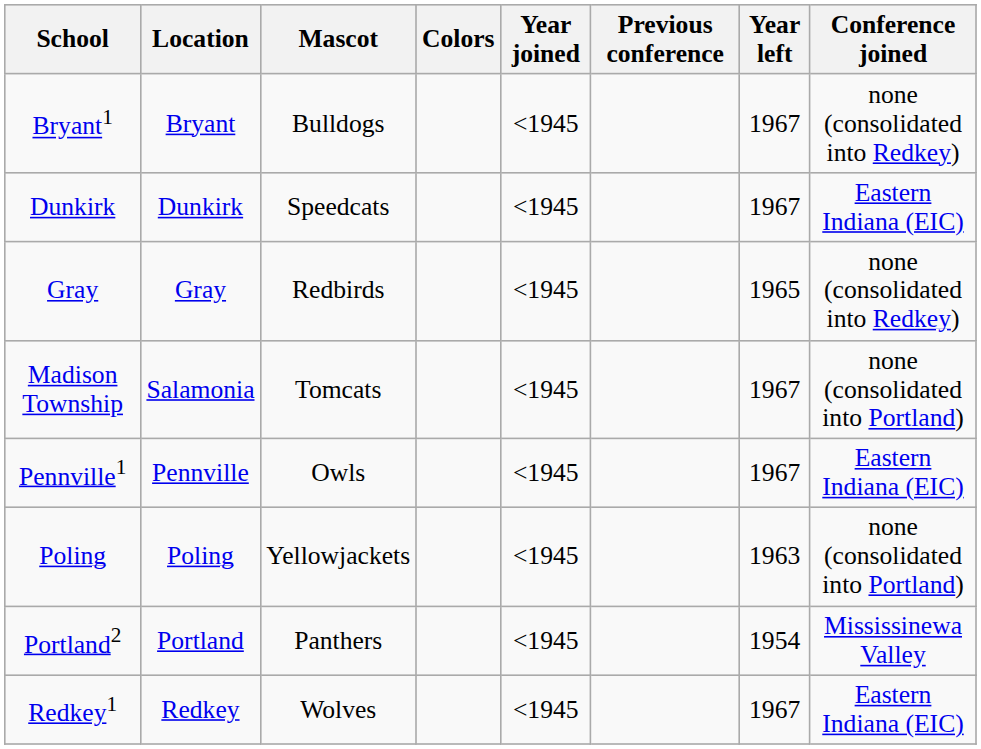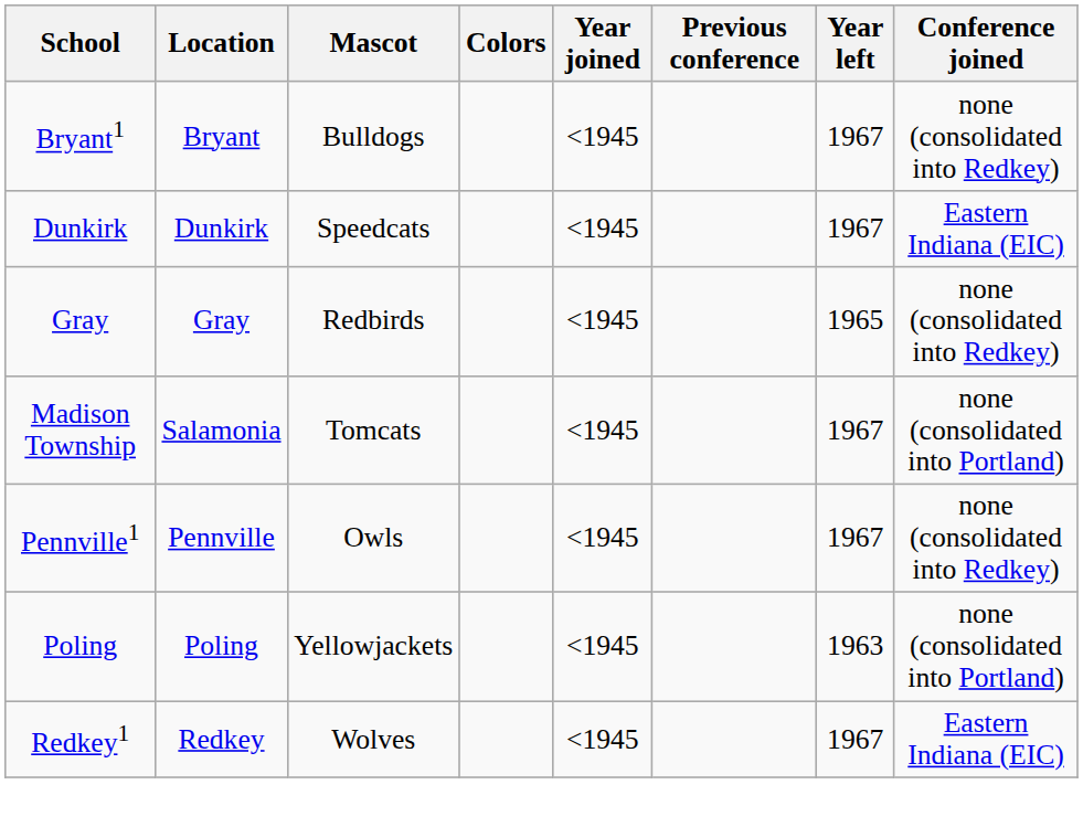 <table class="wikitable" style="text-align:center;">
 <tr>
 <th>School</th>
 <th>Location</th>
 <th>Mascot</th>
 <th>Colors</th>
 <th>Year joined</th>
 <th>Previous conference</th>
 <th>Year left</th>
 <th>Conference joined</th>
 </tr>
 <tr>
 <td><a href='#'>Bryant</a><sup>1</sup></td>
 <td><a href='#'>Bryant</a></td>
 <td>Bulldogs</td>
 <td> </td>
 <td><1945</td>
 <td></td>
 <td>1967</td>
 <td>none (consolidated<br> into <a href='#'>Redkey</a>)</td>
 </tr>
 <tr>
 <td><a href='#'>Dunkirk</a></td>
 <td><a href='#'>Dunkirk</a></td>
 <td>Speedcats</td>
 <td> </td>
 <td><1945</td>
 <td></td>
 <td>1967</td>
 <td><a href='#'>Eastern Indiana (EIC)</a></td>
 </tr>
 <tr>
 <td><a href='#'>Gray</a></td>
 <td><a href='#'>Gray</a></td>
 <td>Redbirds</td>
 <td> </td>
 <td><1945</td>
 <td></td>
 <td>1965</td>
 <td>none (consolidated<br> into <a href='#'>Redkey</a>)</td>
 </tr>
 <tr>
 <td><a href='#'>Madison Township</a></td>
 <td><a href='#'>Salamonia</a></td>
 <td>Tomcats</td>
 <td> </td>
 <td><1945</td>
 <td></td>
 <td>1967</td>
 <td>none (consolidated<br> into <a href='#'>Portland</a>)</td>
 </tr>
 <tr>
 <td><a href='#'>Pennville</a><sup>1</sup></td>
 <td><a href='#'>Pennville</a></td>
 <td>Owls</td>
 <td> </td>
 <td><1945</td>
 <td></td>
 <td>1967</td>
-<td><a href='#'>Eastern Indiana (EIC)</a></td>
+<td>none (consolidated<br> into <a href='#'>Redkey</a>)</td>
 </tr>
 <tr>
 <td><a href='#'>Poling</a></td>
 <td><a href='#'>Poling</a></td>
 <td>Yellowjackets</td>
 <td> </td>
 <td><1945</td>
 <td></td>
 <td>1963</td>
 <td>none (consolidated<br> into <a href='#'>Portland</a>)</td>
 </tr>
 <tr>
-<td><a href='#'>Portland</a><sup>2</sup></td>
-<td><a href='#'>Portland</a></td>
-<td>Panthers</td>
-<td> </td>
-<td><1945</td>
-<td></td>
-<td>1954</td>
-<td><a href='#'>Mississinewa Valley</a></td>
-</tr>
-<tr>
 <td><a href='#'>Redkey</a><sup>1</sup></td>
 <td><a href='#'>Redkey</a></td>
 <td>Wolves</td>
 <td> </td>
 <td><1945</td>
 <td></td>
 <td>1967</td>
 <td><a href='#'>Eastern Indiana (EIC)</a></td>
 </tr>
 </table>
